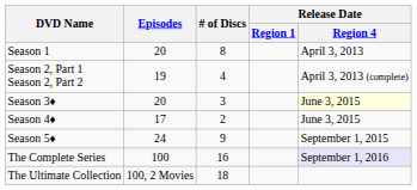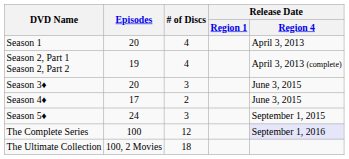 <table class="wikitable">
 <tr>
 <th rowspan="2">DVD Name</th>
 <th rowspan="2"><a href='#'>Episodes</a></th>
 <th rowspan="2"># of Discs</th>
 <th colspan="2">Release Date</th>
 </tr>
 <tr>
 <th><a href='#'>Region 1</a></th>
 <th><a href='#'>Region 4</a></th>
 </tr>
 <tr>
 <td>Season 1</td>
 <td style="text-align:center;">20</td>
-<td style="text-align:center;">8</td>
+<td style="text-align:center;">4</td>
 <td></td>
 <td>April 3, 2013</td>
 </tr>
 <tr>
 <td>Season 2, Part 1<br>Season 2, Part 2</td>
 <td style="text-align:center;">19</td>
 <td style="text-align:center;">4</td>
 <td><br></td>
 <td>April 3, 2013 <small>(complete)</small></td>
 </tr>
 <tr>
 <td>Season 3♦</td>
 <td style="text-align:center;">20</td>
 <td style="text-align:center;">3</td>
 <td></td>
-<td style="background: lightyellow;">June 3, 2015</td>
+<td>June 3, 2015</td>
 </tr>
 <tr>
 <td>Season 4♦</td>
 <td style="text-align:center;">17</td>
 <td style="text-align:center;">2</td>
 <td></td>
 <td>June 3, 2015</td>
 </tr>
 <tr>
 <td>Season 5♦</td>
 <td style="text-align:center;">24</td>
-<td style="text-align:center;">9</td>
+<td style="text-align:center;">3</td>
 <td></td>
 <td>September 1, 2015</td>
 </tr>
 <tr>
 <td>The Complete Series</td>
 <td style="text-align:center;">100</td>
-<td style="text-align:center;">16</td>
+<td style="text-align:center;">12</td>
 <td></td>
 <td style="background: lavender;">September 1, 2016</td>
 </tr>
 <tr>
 <td>The Ultimate Collection</td>
 <td style="text-align:center;">100, 2 Movies</td>
 <td style="text-align:center;">18</td>
 <td></td>
 <td></td>
 </tr>
 </table>
